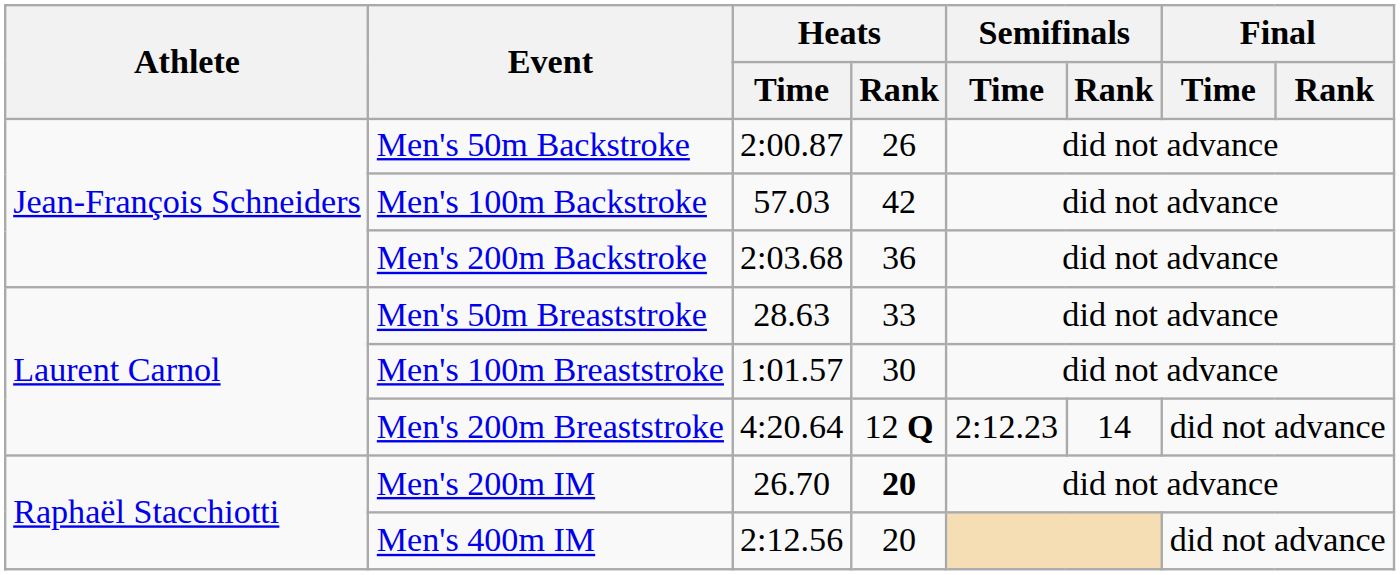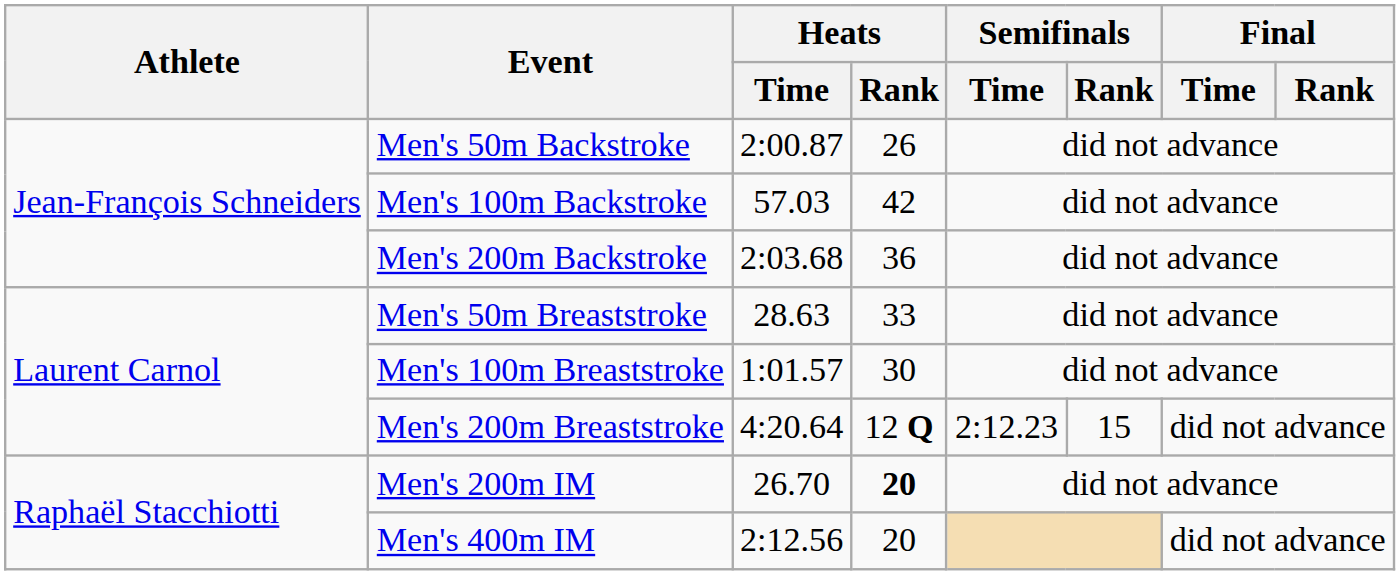 <table class=wikitable style="font-size:90%">
 <tr>
 <th rowspan="2">Athlete</th>
 <th rowspan="2">Event</th>
 <th colspan="2">Heats</th>
 <th colspan="2">Semifinals</th>
 <th colspan="2">Final</th>
 </tr>
 <tr>
 <th>Time</th>
 <th>Rank</th>
 <th>Time</th>
 <th>Rank</th>
 <th>Time</th>
 <th>Rank</th>
 </tr>
 <tr>
 <td rowspan="3"><a href='#'>Jean-François Schneiders</a></td>
 <td><a href='#'>Men's 50m Backstroke</a></td>
 <td align=center>2:00.87</td>
 <td align=center>26</td>
 <td align=center colspan=4>did not advance</td>
 </tr>
 <tr>
 <td><a href='#'>Men's 100m Backstroke</a></td>
 <td align=center>57.03</td>
 <td align=center>42</td>
 <td align=center colspan=4>did not advance</td>
 </tr>
 <tr>
 <td><a href='#'>Men's 200m Backstroke</a></td>
 <td align=center>2:03.68</td>
 <td align=center>36</td>
 <td align=center colspan=4>did not advance</td>
 </tr>
 <tr>
 <td rowspan="3"><a href='#'>Laurent Carnol</a></td>
 <td><a href='#'>Men's 50m Breaststroke</a></td>
 <td align=center>28.63</td>
 <td align=center>33</td>
 <td align=center colspan=4>did not advance</td>
 </tr>
 <tr>
 <td><a href='#'>Men's 100m Breaststroke</a></td>
 <td align=center>1:01.57</td>
 <td align=center>30</td>
 <td align=center colspan=4>did not advance</td>
 </tr>
 <tr>
 <td><a href='#'>Men's 200m Breaststroke</a></td>
 <td align=center>4:20.64</td>
 <td align=center>12 <strong>Q</strong></td>
 <td align=center>2:12.23</td>
-<td align=center>14</td>
+<td align=center>15</td>
 <td align=center colspan=2>did not advance</td>
 </tr>
 <tr>
 <td rowspan="2"><a href='#'>Raphaël Stacchiotti</a></td>
 <td><a href='#'>Men's 200m IM</a></td>
 <td align=center>26.70</td>
 <td align=center><strong>20</strong></td>
 <td align=center colspan=4>did not advance</td>
 </tr>
 <tr>
 <td><a href='#'>Men's 400m IM</a></td>
 <td align=center>2:12.56</td>
 <td align=center>20</td>
 <td colspan= 2 bgcolor="wheat"></td>
 <td align=center colspan=2>did not advance</td>
 </tr>
 </table>
